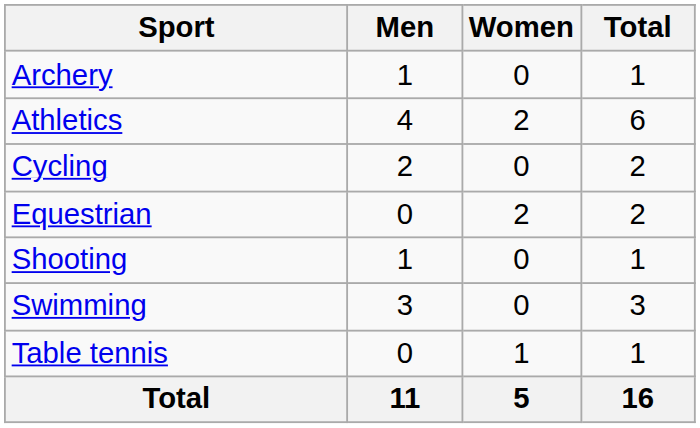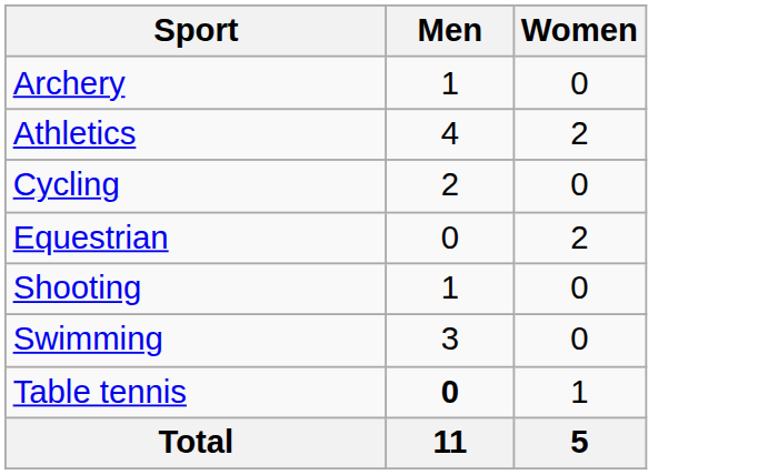 <table class="wikitable sortable" style="text-align:center;">
 <tr>
 <th width=180>Sport</th>
 <th width=55>Men</th>
 <th width=55>Women</th>
-<th width=55>Total</th>
 </tr>
 <tr>
 <td align=left><a href='#'>Archery</a></td>
 <td>1</td>
 <td>0</td>
-<td>1</td>
 </tr>
 <tr>
 <td align=left><a href='#'>Athletics</a></td>
 <td>4</td>
 <td>2</td>
-<td>6</td>
 </tr>
 <tr>
 <td align=left><a href='#'>Cycling</a></td>
 <td>2</td>
 <td>0</td>
-<td>2</td>
 </tr>
 <tr>
 <td align=left><a href='#'>Equestrian</a></td>
 <td>0</td>
-<td>2</td>
 <td>2</td>
 </tr>
 <tr>
 <td align=left><a href='#'>Shooting</a></td>
 <td>1</td>
 <td>0</td>
-<td>1</td>
 </tr>
 <tr>
 <td align=left><a href='#'>Swimming</a></td>
 <td>3</td>
 <td>0</td>
-<td>3</td>
 </tr>
 <tr>
 <td align=left><a href='#'>Table tennis</a></td>
-<td>0</td>
-<td>1</td>
+<td><strong>0</strong></td>
 <td>1</td>
 </tr>
 <tr class="sortbottom">
 <th>Total</th>
 <th>11</th>
 <th>5</th>
-<th>16</th>
 </tr>
 </table>
